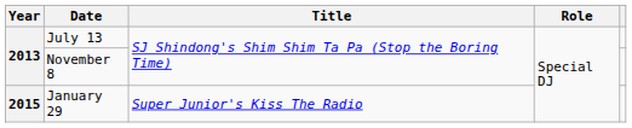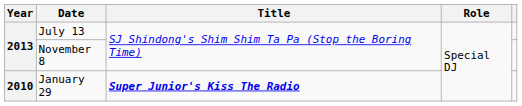 <table class="wikitable plainrowheaders">
 <tr>
 <th scope="col">Year</th>
 <th scope="col">Date</th>
 <th scope="col">Title</th>
 <th scope="col">Role</th>
 <th scope="col"></th>
 </tr>
 <tr>
 <th scope="row" rowspan="2">2013</th>
 <td>July 13</td>
 <td rowspan="2"><em><a href='#'>SJ Shindong's Shim Shim Ta Pa (Stop the Boring Time)</a></em></td>
 <td rowspan="3">Special DJ</td>
 <td></td>
 </tr>
 <tr>
 <td>November 8</td>
 <td></td>
 </tr>
 <tr>
-<th scope="row">2015</th>
+<th scope="row">2010</th>
 <td>January 29</td>
-<td><em><a href='#'>Super Junior's Kiss The Radio</a></em></td>
+<td><strong><em><a href='#'>Super Junior's Kiss The Radio</a></em></strong></td>
 <td></td>
 </tr>
 </table>
